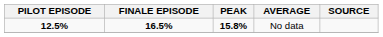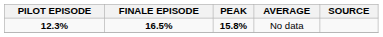 <table class="wikitable" style="text-align:center; background:#f9f9f9; line-height:16px;" width="100%">
 <tr>
 <th>PILOT EPISODE</th>
 <th>FINALE EPISODE</th>
 <th>PEAK</th>
 <th>AVERAGE</th>
 <th>SOURCE</th>
 </tr>
 <tr>
-<td style="text-align:center;"><strong>12.5%</strong></td>
+<td style="text-align:center;"><strong>12.3%</strong></td>
 <td style="text-align:center;"><strong>16.5%</strong></td>
 <td style="text-align:center;"><strong>15.8%</strong></td>
 <td style="text-align:center;">No data</td>
 <td></td>
 </tr>
 <tr>
 </tr>
 </table>
